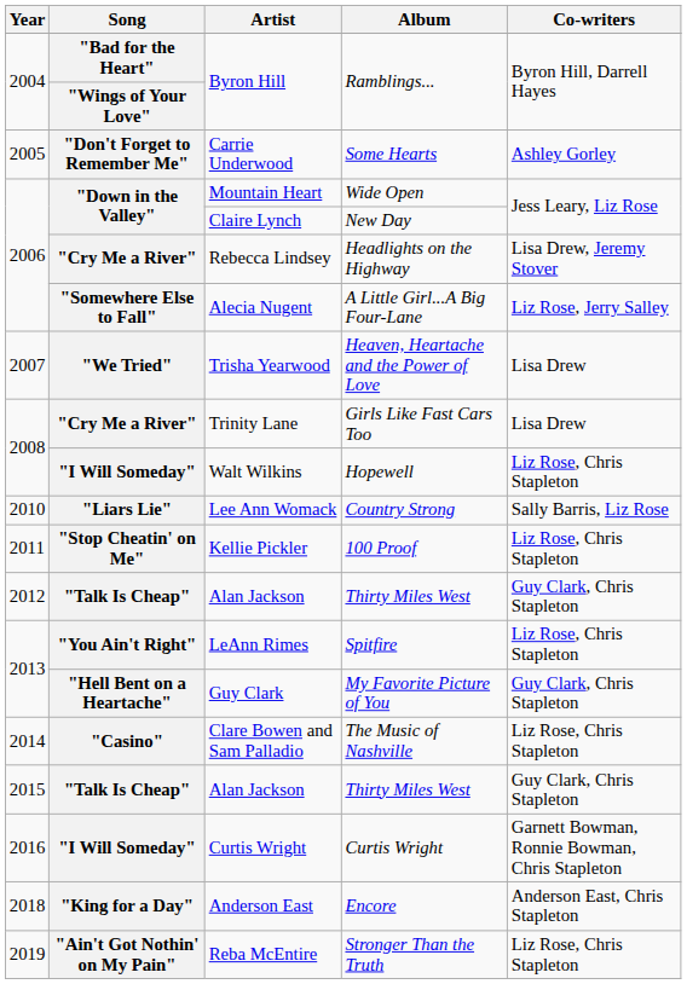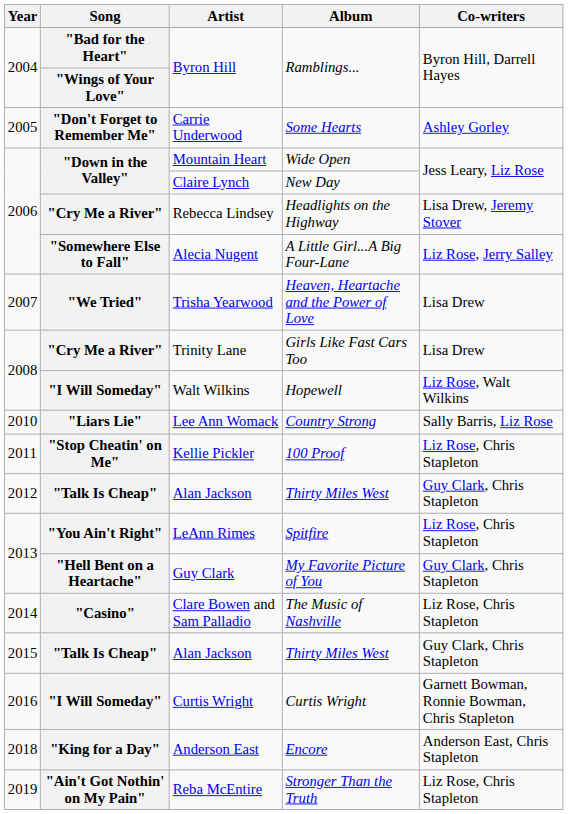 <table class="wikitable plainrowheaders">
 <tr>
 <th>Year</th>
 <th>Song</th>
 <th>Artist</th>
 <th>Album</th>
 <th>Co-writers</th>
 </tr>
 <tr>
 </tr>
 <tr>
 <td rowspan="2">2004</td>
 <th scope="row">"Bad for the Heart"</th>
 <td rowspan="2"><a href='#'>Byron Hill</a></td>
 <td rowspan="2"><em>Ramblings...</em></td>
 <td rowspan="2">Byron Hill, Darrell Hayes</td>
 </tr>
 <tr>
 <th scope="row">"Wings of Your Love"</th>
 </tr>
 <tr>
 <td>2005</td>
 <th scope="row">"Don't Forget to Remember Me"</th>
 <td><a href='#'>Carrie Underwood</a></td>
 <td><em><a href='#'>Some Hearts</a></em></td>
 <td><a href='#'>Ashley Gorley</a></td>
 </tr>
 <tr>
 <td rowspan="4">2006</td>
 <th rowspan="2" scope="row">"Down in the Valley"</th>
 <td><a href='#'>Mountain Heart</a></td>
 <td><em>Wide Open</em></td>
 <td rowspan="2">Jess Leary, <a href='#'>Liz Rose</a></td>
 </tr>
 <tr>
 <td><a href='#'>Claire Lynch</a></td>
 <td><em>New Day</em></td>
 </tr>
 <tr>
 <th scope="row">"Cry Me a River"</th>
 <td>Rebecca Lindsey</td>
 <td><em>Headlights on the Highway</em></td>
 <td>Lisa Drew, <a href='#'>Jeremy Stover</a></td>
 </tr>
 <tr>
 <th scope="row">"Somewhere Else to Fall"</th>
 <td><a href='#'>Alecia Nugent</a></td>
 <td><em>A Little Girl...A Big Four-Lane</em></td>
 <td><a href='#'>Liz Rose</a>, <a href='#'>Jerry Salley</a></td>
 </tr>
 <tr>
 <td>2007</td>
 <th scope="row">"We Tried"</th>
 <td><a href='#'>Trisha Yearwood</a></td>
 <td><em><a href='#'>Heaven, Heartache and the Power of Love</a></em></td>
 <td>Lisa Drew</td>
 </tr>
 <tr>
 <td rowspan="2">2008</td>
 <th scope="row">"Cry Me a River"</th>
 <td>Trinity Lane</td>
 <td><em>Girls Like Fast Cars Too</em></td>
 <td>Lisa Drew</td>
 </tr>
 <tr>
 <th scope="row">"I Will Someday"</th>
 <td>Walt Wilkins</td>
 <td><em>Hopewell</em></td>
-<td><a href='#'>Liz Rose</a>, Chris Stapleton</td>
+<td><a href='#'>Liz Rose</a>, Walt Wilkins</td>
 </tr>
 <tr>
 <td>2010</td>
 <th scope="row">"Liars Lie"</th>
 <td><a href='#'>Lee Ann Womack</a></td>
 <td><em><a href='#'>Country Strong</a></em></td>
 <td>Sally Barris, <a href='#'>Liz Rose</a></td>
 </tr>
 <tr>
 <td>2011</td>
 <th scope="row">"Stop Cheatin' on Me"</th>
 <td><a href='#'>Kellie Pickler</a></td>
 <td><em><a href='#'>100 Proof</a></em></td>
 <td><a href='#'>Liz Rose</a>, Chris Stapleton</td>
 </tr>
 <tr>
 <td>2012</td>
 <th scope="row">"Talk Is Cheap"</th>
 <td><a href='#'>Alan Jackson</a></td>
 <td><em><a href='#'>Thirty Miles West</a></em></td>
 <td><a href='#'>Guy Clark</a>, Chris Stapleton</td>
 </tr>
 <tr>
 <td rowspan="2">2013</td>
 <th scope="row">"You Ain't Right"</th>
 <td><a href='#'>LeAnn Rimes</a></td>
 <td><em><a href='#'>Spitfire</a></em></td>
 <td><a href='#'>Liz Rose</a>, Chris Stapleton</td>
 </tr>
 <tr>
 <th scope="row">"Hell Bent on a Heartache"</th>
 <td><a href='#'>Guy Clark</a></td>
 <td><em><a href='#'>My Favorite Picture of You</a></em></td>
 <td><a href='#'>Guy Clark</a>, Chris Stapleton</td>
 </tr>
 <tr>
 <td scope="row">2014</td>
 <th scope="row">"Casino"</th>
 <td><a href='#'>Clare Bowen</a> and <a href='#'>Sam Palladio</a></td>
 <td><em>The Music of <a href='#'>Nashville</a></em></td>
 <td>Liz Rose, Chris Stapleton</td>
 </tr>
 <tr>
 <td scope="row">2015</td>
 <th scope="row">"Talk Is Cheap"</th>
 <td><a href='#'>Alan Jackson</a></td>
 <td><em><a href='#'>Thirty Miles West</a></em></td>
 <td>Guy Clark, Chris Stapleton</td>
 </tr>
 <tr>
 <td>2016</td>
 <th scope="row">"I Will Someday"</th>
 <td><a href='#'>Curtis Wright</a></td>
 <td><em>Curtis Wright</em></td>
 <td>Garnett Bowman, Ronnie Bowman, Chris Stapleton</td>
 </tr>
 <tr>
 <td>2018</td>
 <th scope="row">"King for a Day"</th>
 <td><a href='#'>Anderson East</a></td>
 <td><em><a href='#'>Encore</a></em></td>
 <td>Anderson East, Chris Stapleton</td>
 </tr>
 <tr>
 <td>2019</td>
 <th scope="row">"Ain't Got Nothin' on My Pain"</th>
 <td><a href='#'>Reba McEntire</a></td>
 <td><em><a href='#'>Stronger Than the Truth</a></em></td>
 <td>Liz Rose, Chris Stapleton</td>
 </tr>
 </table>
